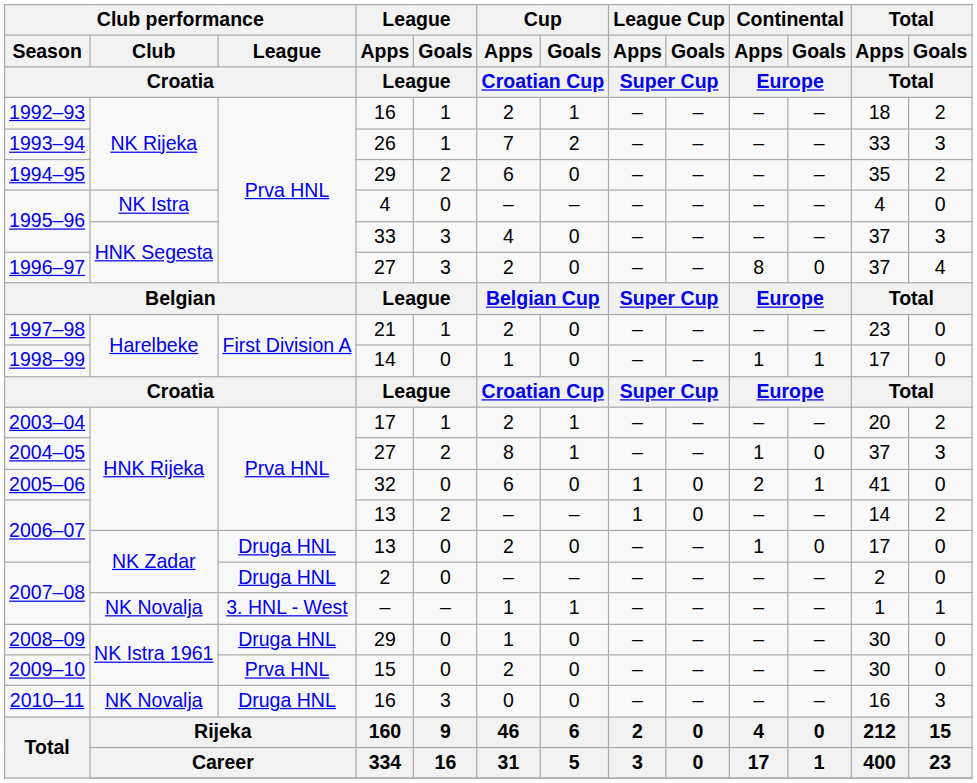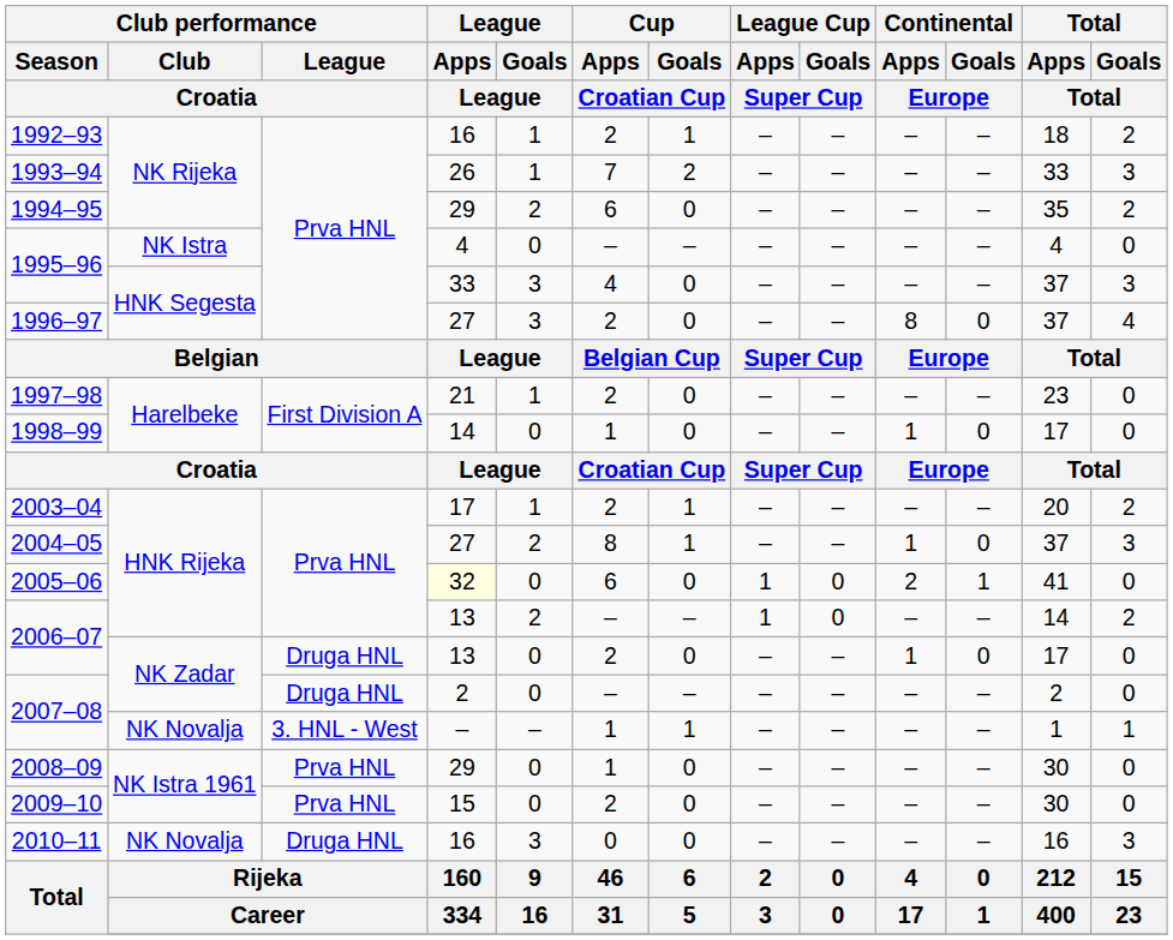 <table class="wikitable" style="text-align:center;">
 <tr>
 <th colspan=3>Club performance</th>
 <th colspan=2>League</th>
 <th colspan=2>Cup</th>
 <th colspan=2>League Cup</th>
 <th colspan=2>Continental</th>
 <th colspan=2>Total</th>
 </tr>
 <tr>
 <th>Season</th>
 <th>Club</th>
 <th>League</th>
 <th>Apps</th>
 <th>Goals</th>
 <th>Apps</th>
 <th>Goals</th>
 <th>Apps</th>
 <th>Goals</th>
 <th>Apps</th>
 <th>Goals</th>
 <th>Apps</th>
 <th>Goals</th>
 </tr>
 <tr>
 <th colspan=3>Croatia</th>
 <th colspan=2>League</th>
 <th colspan=2><a href='#'>Croatian Cup</a></th>
 <th colspan=2><a href='#'>Super Cup</a></th>
 <th colspan=2><a href='#'>Europe</a></th>
 <th colspan=2>Total</th>
 </tr>
 <tr>
 <td><a href='#'>1992–93</a></td>
 <td rowspan="3"><a href='#'>NK Rijeka</a></td>
 <td rowspan="6"><a href='#'>Prva HNL</a></td>
 <td>16</td>
 <td>1</td>
 <td>2</td>
 <td>1</td>
 <td>–</td>
 <td>–</td>
 <td>–</td>
 <td>–</td>
 <td>18</td>
 <td>2</td>
 </tr>
 <tr>
 <td><a href='#'>1993–94</a></td>
 <td>26</td>
 <td>1</td>
 <td>7</td>
 <td>2</td>
 <td>–</td>
 <td>–</td>
 <td>–</td>
 <td>–</td>
 <td>33</td>
 <td>3</td>
 </tr>
 <tr>
 <td><a href='#'>1994–95</a></td>
 <td>29</td>
 <td>2</td>
 <td>6</td>
 <td>0</td>
 <td>–</td>
 <td>–</td>
 <td>–</td>
 <td>–</td>
 <td>35</td>
 <td>2</td>
 </tr>
 <tr>
 <td rowspan="2"><a href='#'>1995–96</a></td>
 <td rowspan="1"><a href='#'>NK Istra</a></td>
 <td>4</td>
 <td>0</td>
 <td>–</td>
 <td>–</td>
 <td>–</td>
 <td>–</td>
 <td>–</td>
 <td>–</td>
 <td>4</td>
 <td>0</td>
 </tr>
 <tr>
 <td rowspan="2"><a href='#'>HNK Segesta</a></td>
 <td>33</td>
 <td>3</td>
 <td>4</td>
 <td>0</td>
 <td>–</td>
 <td>–</td>
 <td>–</td>
 <td>–</td>
 <td>37</td>
 <td>3</td>
 </tr>
 <tr>
 <td><a href='#'>1996–97</a></td>
 <td>27</td>
 <td>3</td>
 <td>2</td>
 <td>0</td>
 <td>–</td>
 <td>–</td>
 <td>8</td>
 <td>0</td>
 <td>37</td>
 <td>4</td>
 </tr>
 <tr>
 <th colspan=3>Belgian</th>
 <th colspan=2>League</th>
 <th colspan=2><a href='#'>Belgian Cup</a></th>
 <th colspan=2><a href='#'>Super Cup</a></th>
 <th colspan=2><a href='#'>Europe</a></th>
 <th colspan=2>Total</th>
 </tr>
 <tr>
 <td><a href='#'>1997–98</a></td>
 <td rowspan="2"><a href='#'>Harelbeke</a></td>
 <td rowspan="2"><a href='#'>First Division A</a></td>
 <td>21</td>
 <td>1</td>
 <td>2</td>
 <td>0</td>
 <td>–</td>
 <td>–</td>
 <td>–</td>
 <td>–</td>
 <td>23</td>
 <td>0</td>
 </tr>
 <tr>
 <td><a href='#'>1998–99</a></td>
 <td>14</td>
 <td>0</td>
 <td>1</td>
 <td>0</td>
 <td>–</td>
 <td>–</td>
 <td>1</td>
-<td>1</td>
+<td>0</td>
 <td>17</td>
 <td>0</td>
 </tr>
 <tr>
 <th colspan=3>Croatia</th>
 <th colspan=2>League</th>
 <th colspan=2><a href='#'>Croatian Cup</a></th>
 <th colspan=2><a href='#'>Super Cup</a></th>
 <th colspan=2><a href='#'>Europe</a></th>
 <th colspan=2>Total</th>
 </tr>
 <tr>
 <td><a href='#'>2003–04</a></td>
 <td rowspan="4"><a href='#'>HNK Rijeka</a></td>
 <td rowspan="4"><a href='#'>Prva HNL</a></td>
 <td>17</td>
 <td>1</td>
 <td>2</td>
 <td>1</td>
 <td>–</td>
 <td>–</td>
 <td>–</td>
 <td>–</td>
 <td>20</td>
 <td>2</td>
 </tr>
 <tr>
 <td><a href='#'>2004–05</a></td>
 <td>27</td>
 <td>2</td>
 <td>8</td>
 <td>1</td>
 <td>–</td>
 <td>–</td>
 <td>1</td>
 <td>0</td>
 <td>37</td>
 <td>3</td>
 </tr>
 <tr>
 <td><a href='#'>2005–06</a></td>
-<td>32</td>
+<td style="background: lightyellow;">32</td>
 <td>0</td>
 <td>6</td>
 <td>0</td>
 <td>1</td>
 <td>0</td>
 <td>2</td>
 <td>1</td>
 <td>41</td>
 <td>0</td>
 </tr>
 <tr>
 <td rowspan="2"><a href='#'>2006–07</a></td>
 <td>13</td>
 <td>2</td>
 <td>–</td>
 <td>–</td>
 <td>1</td>
 <td>0</td>
 <td>–</td>
 <td>–</td>
 <td>14</td>
 <td>2</td>
 </tr>
 <tr>
 <td rowspan="2"><a href='#'>NK Zadar</a></td>
 <td rowspan="1"><a href='#'>Druga HNL</a></td>
 <td>13</td>
 <td>0</td>
 <td>2</td>
 <td>0</td>
 <td>–</td>
 <td>–</td>
 <td>1</td>
 <td>0</td>
 <td>17</td>
 <td>0</td>
 </tr>
 <tr>
 <td rowspan="2"><a href='#'>2007–08</a></td>
 <td rowspan="1"><a href='#'>Druga HNL</a></td>
 <td>2</td>
 <td>0</td>
 <td>–</td>
 <td>–</td>
 <td>–</td>
 <td>–</td>
 <td>–</td>
 <td>–</td>
 <td>2</td>
 <td>0</td>
 </tr>
 <tr>
 <td rowspan="1"><a href='#'>NK Novalja</a></td>
 <td rowspan="1"><a href='#'>3. HNL - West</a></td>
 <td>–</td>
 <td>–</td>
 <td>1</td>
 <td>1</td>
 <td>–</td>
 <td>–</td>
 <td>–</td>
 <td>–</td>
 <td>1</td>
 <td>1</td>
 </tr>
 <tr>
 <td><a href='#'>2008–09</a></td>
 <td rowspan="2"><a href='#'>NK Istra 1961</a></td>
-<td rowspan="1"><a href='#'>Druga HNL</a></td>
+<td rowspan="1"><a href='#'>Prva HNL</a></td>
 <td>29</td>
 <td>0</td>
 <td>1</td>
 <td>0</td>
 <td>–</td>
 <td>–</td>
 <td>–</td>
 <td>–</td>
 <td>30</td>
 <td>0</td>
 </tr>
 <tr>
 <td><a href='#'>2009–10</a></td>
 <td rowspan="1"><a href='#'>Prva HNL</a></td>
 <td>15</td>
 <td>0</td>
 <td>2</td>
 <td>0</td>
 <td>–</td>
 <td>–</td>
 <td>–</td>
 <td>–</td>
 <td>30</td>
 <td>0</td>
 </tr>
 <tr>
 <td><a href='#'>2010–11</a></td>
 <td rowspan="1"><a href='#'>NK Novalja</a></td>
 <td rowspan="1"><a href='#'>Druga HNL</a></td>
 <td>16</td>
 <td>3</td>
 <td>0</td>
 <td>0</td>
 <td>–</td>
 <td>–</td>
 <td>–</td>
 <td>–</td>
 <td>16</td>
 <td>3</td>
 </tr>
 <tr>
 <th rowspan=4>Total</th>
 <th colspan=2>Rijeka</th>
 <th>160</th>
 <th>9</th>
 <th>46</th>
 <th>6</th>
 <th>2</th>
 <th>0</th>
 <th>4</th>
 <th>0</th>
 <th>212</th>
 <th>15</th>
 </tr>
 <tr>
 <th colspan=2>Career</th>
 <th>334</th>
 <th>16</th>
 <th>31</th>
 <th>5</th>
 <th>3</th>
 <th>0</th>
 <th>17</th>
 <th>1</th>
 <th>400</th>
 <th>23</th>
 </tr>
 <tr>
 </tr>
 </table>
